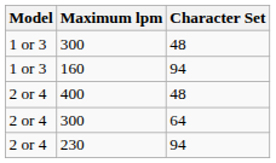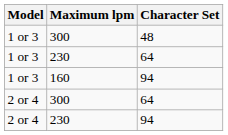 <table class="wikitable">
 <tr>
 <th>Model</th>
 <th>Maximum lpm</th>
 <th>Character Set</th>
 </tr>
 <tr>
 <td>1 or 3</td>
 <td>300</td>
 <td>48</td>
 </tr>
 <tr>
 <td>1 or 3</td>
+<td>230</td>
+<td>64</td>
+</tr>
+<tr>
+<td>1 or 3</td>
 <td>160</td>
 <td>94</td>
-</tr>
-<tr>
-<td>2 or 4</td>
-<td>400</td>
-<td>48</td>
 </tr>
 <tr>
 <td>2 or 4</td>
 <td>300</td>
 <td>64</td>
 </tr>
 <tr>
 <td>2 or 4</td>
 <td>230</td>
 <td>94</td>
 </tr>
 </table>
